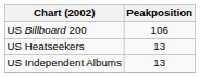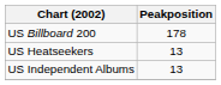 <table class="wikitable plainrowheaders">
 <tr>
 <th>Chart (2002)</th>
 <th>Peakposition</th>
 </tr>
 <tr>
 <td>US <em>Billboard</em> 200</td>
-<td align="center">106</td>
+<td align="center">178</td>
 </tr>
 <tr>
 <td>US Heatseekers</td>
 <td align="center">13</td>
 </tr>
 <tr>
 <td>US Independent Albums</td>
 <td align="center">13</td>
 </tr>
 <tr>
 </tr>
 </table>
